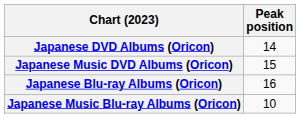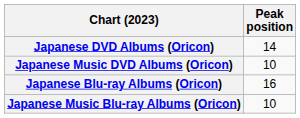 <table class="wikitable sortable plainrowheaders" style="text-align:center">
 <tr>
 <th scope="col">Chart (2023)</th>
 <th scope="col">Peak<br>position</th>
 </tr>
 <tr>
 <th scope="row"><a href='#'>Japanese DVD Albums</a> (<a href='#'>Oricon</a>)</th>
 <td>14</td>
 </tr>
 <tr>
 <th scope="row"><a href='#'>Japanese Music DVD Albums</a> (<a href='#'>Oricon</a>)</th>
-<td>15</td>
+<td>10</td>
 </tr>
 <tr>
 <th scope="row"><a href='#'>Japanese Blu-ray Albums</a> (<a href='#'>Oricon</a>)</th>
 <td>16</td>
 </tr>
 <tr>
 <th scope="row"><a href='#'>Japanese Music Blu-ray Albums</a> (<a href='#'>Oricon</a>)</th>
 <td>10</td>
 </tr>
 </table>
